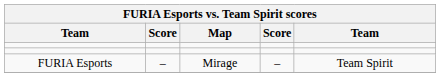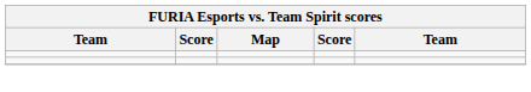 <table class="wikitable" style="text-align: center;">
 <tr>
 <th colspan=5>FURIA Esports vs. Team Spirit scores</th>
 </tr>
 <tr>
 <th width="181px">Team</th>
 <th width="20px">Score</th>
 <th width="100px">Map</th>
 <th width="20px">Score</th>
 <th width="181px">Team</th>
 </tr>
 <tr>
 <td></td>
 <td></td>
 <td></td>
 <td></td>
 <td></td>
 </tr>
 <tr>
 <td></td>
 <td></td>
 <td></td>
 <td></td>
 <td></td>
 </tr>
 <tr>
-<td>FURIA Esports</td>
-<td>–</td>
-<td>Mirage</td>
-<td>–</td>
-<td>Team Spirit</td>
-</tr>
-<tr>
 </tr>
 </table>
